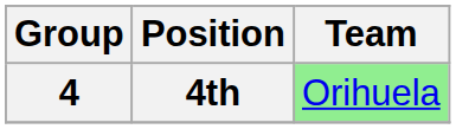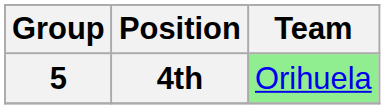 <table class="wikitable">
 <tr>
 <th>Group</th>
 <th>Position</th>
 <th>Team</th>
 </tr>
 <tr>
-<th>4</th>
+<th>5</th>
 <th>4th</th>
 <td style="background: lightgreen;"><a href='#'>Orihuela</a></td>
 </tr>
 <tr>
 </tr>
 </table>
